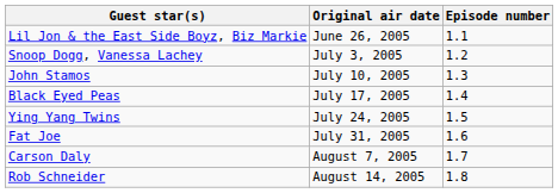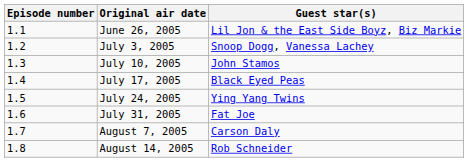 <table class="wikitable">
 <tr>
+<th>Episode number</th>
+<th>Original air date</th>
 <th>Guest star(s)</th>
-<th>Original air date</th>
-<th>Episode number</th>
 </tr>
 <tr>
+<td>1.1</td>
+<td>June 26, 2005</td>
 <td><a href='#'>Lil Jon & the East Side Boyz</a>, <a href='#'>Biz Markie</a></td>
-<td>June 26, 2005</td>
-<td>1.1</td>
 </tr>
 <tr>
+<td>1.2</td>
+<td>July 3, 2005</td>
 <td><a href='#'>Snoop Dogg</a>, <a href='#'>Vanessa Lachey</a></td>
-<td>July 3, 2005</td>
-<td>1.2</td>
 </tr>
 <tr>
+<td>1.3</td>
+<td>July 10, 2005</td>
 <td><a href='#'>John Stamos</a></td>
-<td>July 10, 2005</td>
-<td>1.3</td>
 </tr>
 <tr>
+<td>1.4</td>
+<td>July 17, 2005</td>
 <td><a href='#'>Black Eyed Peas</a></td>
-<td>July 17, 2005</td>
-<td>1.4</td>
 </tr>
 <tr>
+<td>1.5</td>
+<td>July 24, 2005</td>
 <td><a href='#'>Ying Yang Twins</a></td>
-<td>July 24, 2005</td>
-<td>1.5</td>
 </tr>
 <tr>
+<td>1.6</td>
+<td>July 31, 2005</td>
 <td><a href='#'>Fat Joe</a></td>
-<td>July 31, 2005</td>
-<td>1.6</td>
 </tr>
 <tr>
+<td>1.7</td>
+<td>August 7, 2005</td>
 <td><a href='#'>Carson Daly</a></td>
-<td>August 7, 2005</td>
-<td>1.7</td>
 </tr>
 <tr>
+<td>1.8</td>
+<td>August 14, 2005</td>
 <td><a href='#'>Rob Schneider</a></td>
-<td>August 14, 2005</td>
-<td>1.8</td>
 </tr>
 </table>
